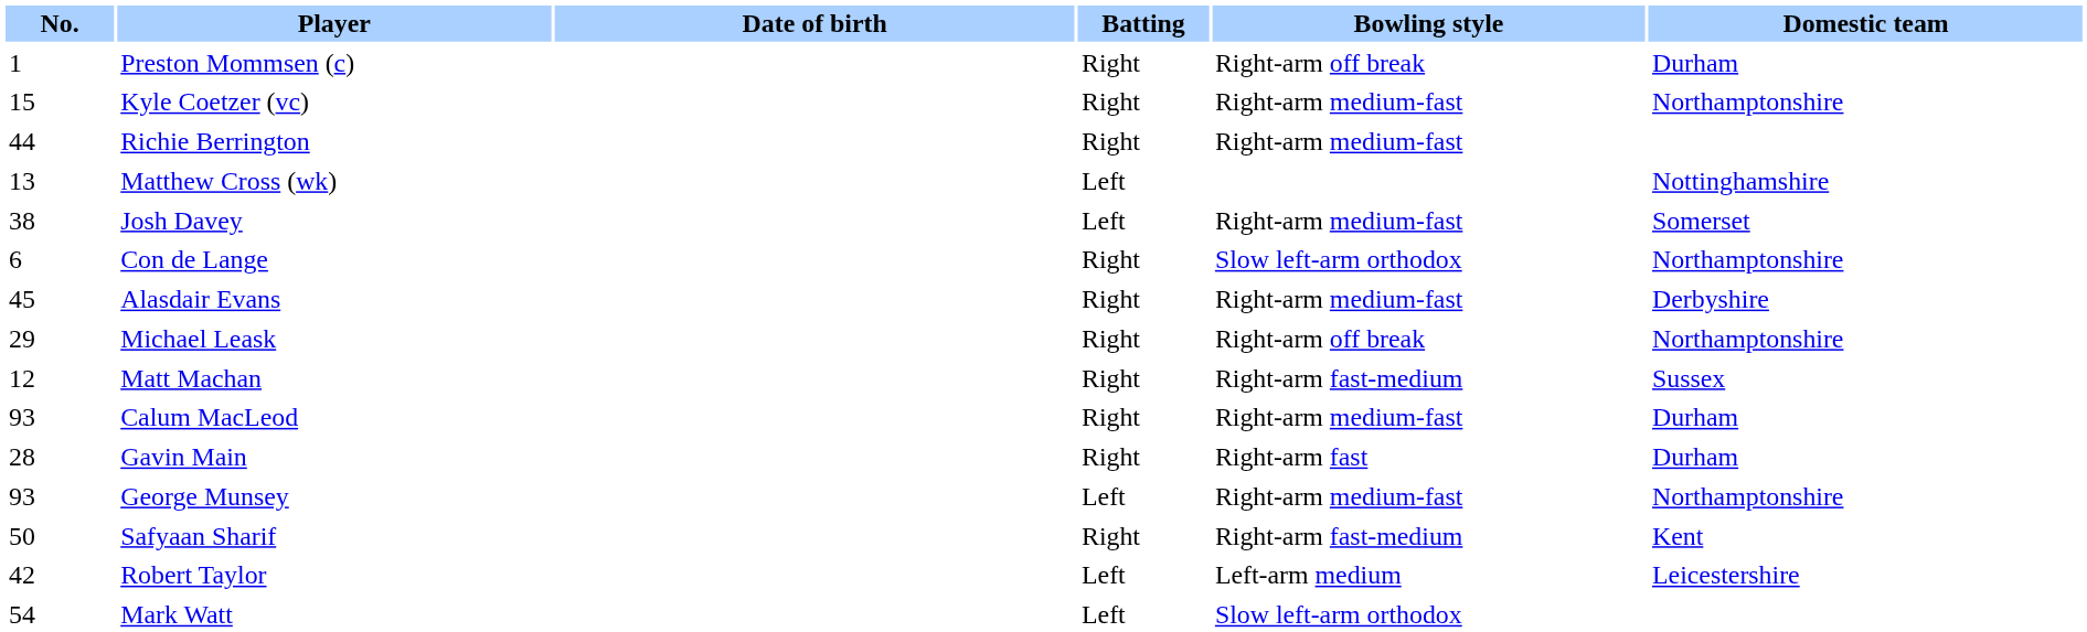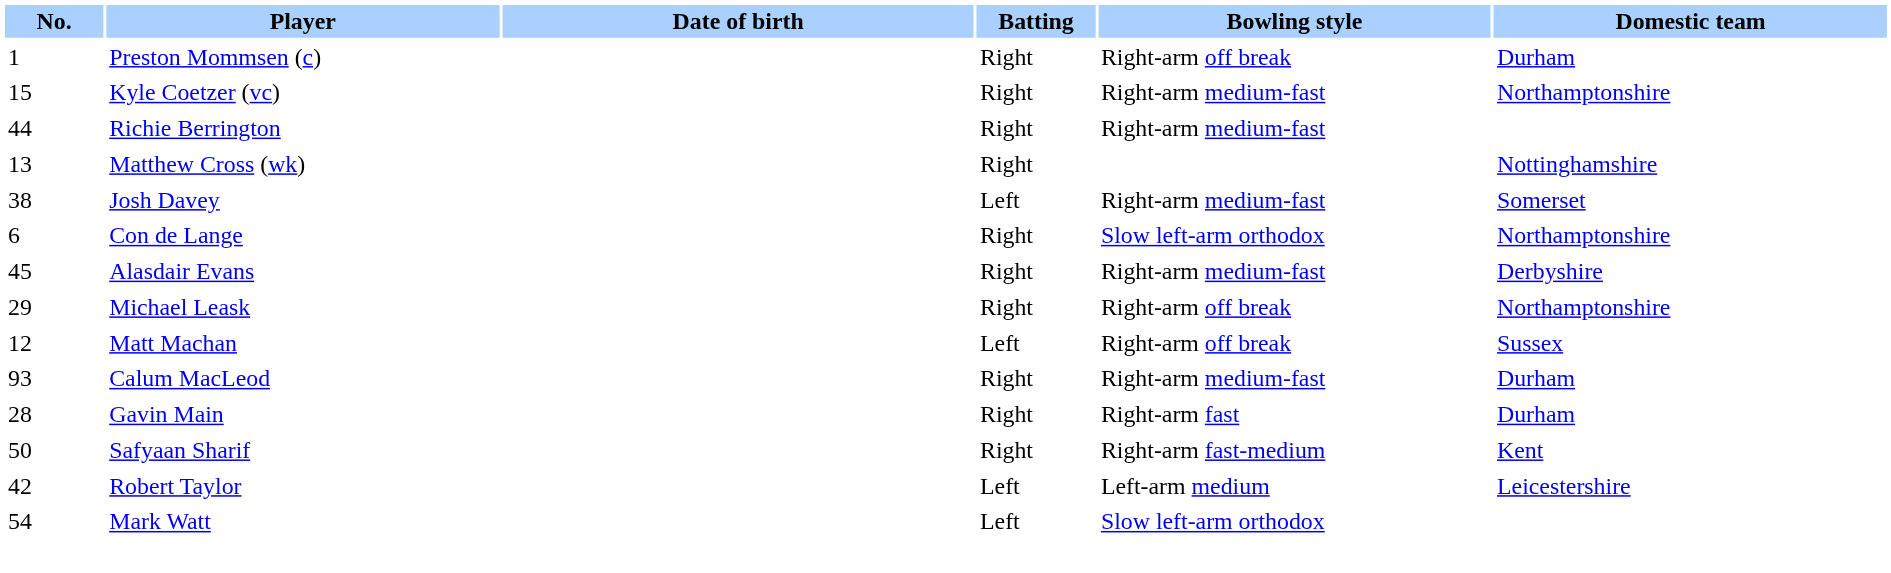 <table class="sortable" style="width:80%;" border="0" cellspacing="2" cellpadding="2">
 <tr style="background:#aad0ff;">
 <th scope="col" width="5%">No.</th>
 <th width=20%>Player</th>
 <th width=24%>Date of birth</th>
 <th width=6%>Batting</th>
 <th width=20%>Bowling style</th>
 <th width=20%>Domestic team</th>
 </tr>
 <tr>
 <td>1</td>
 <td><a href='#'>Preston Mommsen</a> (<a href='#'>c</a>)</td>
 <td></td>
 <td>Right</td>
 <td>Right-arm <a href='#'>off break</a></td>
 <td><a href='#'>Durham</a></td>
 </tr>
 <tr>
 <td>15</td>
 <td><a href='#'>Kyle Coetzer</a> (<a href='#'>vc</a>)</td>
 <td></td>
 <td>Right</td>
 <td>Right-arm <a href='#'>medium-fast</a></td>
 <td><a href='#'>Northamptonshire</a></td>
 </tr>
 <tr>
 <td>44</td>
 <td><a href='#'>Richie Berrington</a></td>
 <td></td>
 <td>Right</td>
 <td>Right-arm <a href='#'>medium-fast</a></td>
 <td></td>
 </tr>
 <tr>
 <td>13</td>
 <td><a href='#'>Matthew Cross</a> (<a href='#'>wk</a>)</td>
 <td></td>
-<td>Left</td>
+<td>Right</td>
 <td></td>
 <td><a href='#'>Nottinghamshire</a></td>
 </tr>
 <tr>
 <td>38</td>
 <td><a href='#'>Josh Davey</a></td>
 <td></td>
 <td>Left</td>
 <td>Right-arm <a href='#'>medium-fast</a></td>
 <td><a href='#'>Somerset</a></td>
 </tr>
 <tr>
 <td>6</td>
 <td><a href='#'>Con de Lange</a></td>
 <td></td>
 <td>Right</td>
 <td><a href='#'>Slow left-arm orthodox</a></td>
 <td><a href='#'>Northamptonshire</a></td>
 </tr>
 <tr>
 <td>45</td>
 <td><a href='#'>Alasdair Evans</a></td>
 <td></td>
 <td>Right</td>
 <td>Right-arm <a href='#'>medium-fast</a></td>
 <td><a href='#'>Derbyshire</a></td>
 </tr>
 <tr>
 <td>29</td>
 <td><a href='#'>Michael Leask</a></td>
 <td></td>
 <td>Right</td>
 <td>Right-arm <a href='#'>off break</a></td>
 <td><a href='#'>Northamptonshire</a></td>
 </tr>
 <tr>
 <td>12</td>
 <td><a href='#'>Matt Machan</a></td>
 <td></td>
-<td>Right</td>
-<td>Right-arm <a href='#'>fast-medium</a></td>
+<td>Left</td>
+<td>Right-arm <a href='#'>off break</a></td>
 <td><a href='#'>Sussex</a></td>
 </tr>
 <tr>
 <td>93</td>
 <td><a href='#'>Calum MacLeod</a></td>
 <td></td>
 <td>Right</td>
 <td>Right-arm <a href='#'>medium-fast</a></td>
 <td><a href='#'>Durham</a></td>
 </tr>
 <tr>
 <td>28</td>
 <td><a href='#'>Gavin Main</a></td>
 <td></td>
 <td>Right</td>
 <td>Right-arm <a href='#'>fast</a></td>
 <td><a href='#'>Durham</a></td>
-</tr>
-<tr>
-<td>93</td>
-<td><a href='#'>George Munsey</a></td>
-<td></td>
-<td>Left</td>
-<td>Right-arm <a href='#'>medium-fast</a></td>
-<td><a href='#'>Northamptonshire</a></td>
 </tr>
 <tr>
 <td>50</td>
 <td><a href='#'>Safyaan Sharif</a></td>
 <td></td>
 <td>Right</td>
 <td>Right-arm <a href='#'>fast-medium</a></td>
 <td><a href='#'>Kent</a></td>
 </tr>
 <tr>
 <td>42</td>
 <td><a href='#'>Robert Taylor</a></td>
 <td></td>
 <td>Left</td>
 <td>Left-arm <a href='#'>medium</a></td>
 <td><a href='#'>Leicestershire</a></td>
 </tr>
 <tr>
 <td>54</td>
 <td><a href='#'>Mark Watt</a></td>
 <td></td>
 <td>Left</td>
 <td><a href='#'>Slow left-arm orthodox</a></td>
 <td></td>
 </tr>
 </table>
